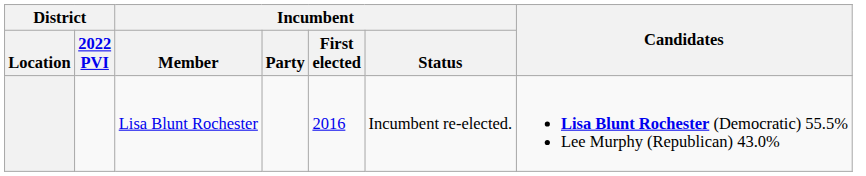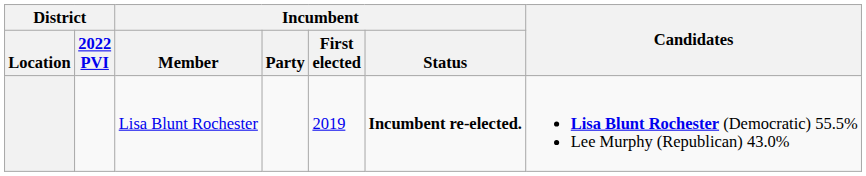 <table class="wikitable sortable">
 <tr>
 <th colspan=2>District</th>
 <th colspan=4>Incumbent</th>
 <th rowspan=2 class="unsortable">Candidates</th>
 </tr>
 <tr valign=bottom>
 <th>Location</th>
 <th><a href='#'>2022<br>PVI</a></th>
 <th>Member</th>
 <th>Party</th>
 <th>First<br>elected</th>
 <th>Status</th>
 </tr>
 <tr>
 <th></th>
 <td></td>
 <td><a href='#'>Lisa Blunt Rochester</a></td>
 <td></td>
-<td><a href='#'>2016</a></td>
-<td>Incumbent re-elected.</td>
+<td><a href='#'>2019</a></td>
+<td><strong>Incumbent re-elected.</strong></td>
 <td nowrap><br><ul><li> <strong><a href='#'>Lisa Blunt Rochester</a></strong> (Democratic) 55.5%</li><li>Lee Murphy (Republican) 43.0%</li></ul></td>
 </tr>
 </table>
